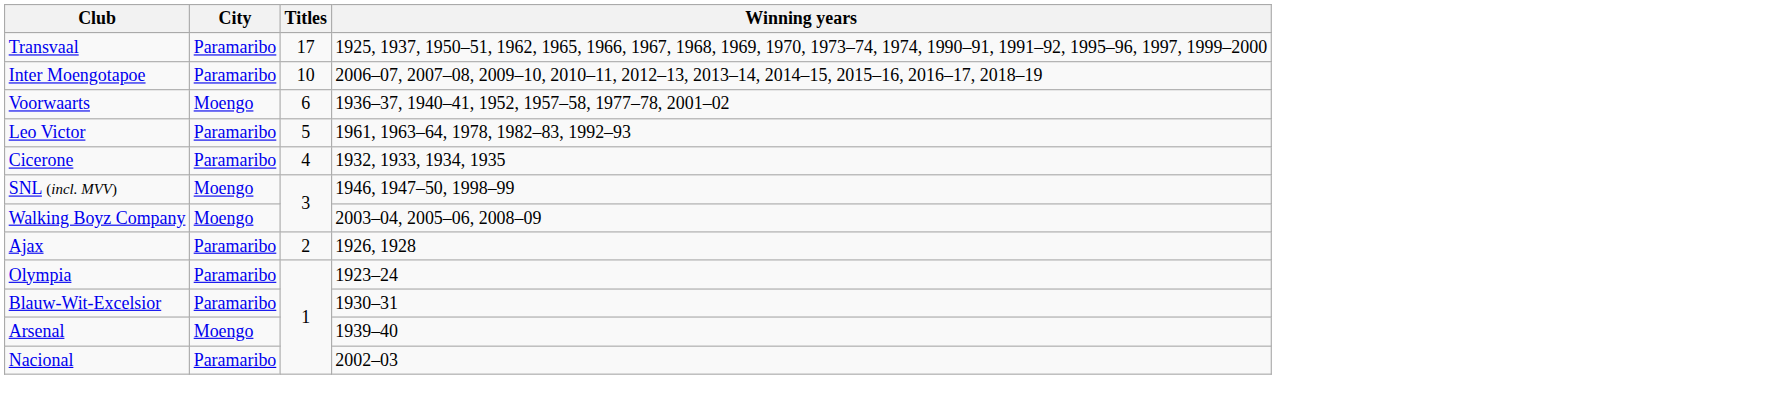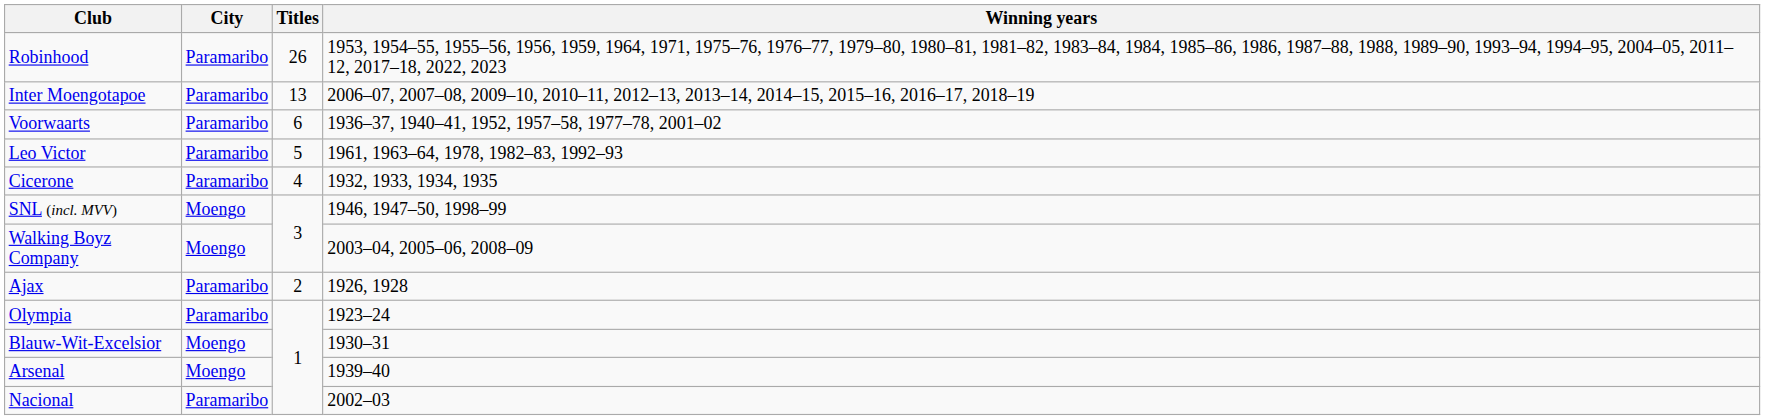 <table class="wikitable sortable">
 <tr>
 <th>Club</th>
 <th>City</th>
 <th>Titles</th>
 <th>Winning years</th>
 </tr>
 <tr>
-<td><a href='#'>Transvaal</a></td>
+<td><a href='#'>Robinhood</a></td>
 <td><a href='#'>Paramaribo</a></td>
-<td style="text-align:center;">17</td>
-<td>1925, 1937, 1950–51, 1962, 1965, 1966, 1967, 1968, 1969, 1970, 1973–74, 1974, 1990–91, 1991–92, 1995–96, 1997, 1999–2000</td>
+<td style="text-align:center;">26</td>
+<td>1953, 1954–55, 1955–56, 1956, 1959, 1964, 1971, 1975–76, 1976–77, 1979–80, 1980–81, 1981–82, 1983–84, 1984, 1985–86, 1986, 1987–88, 1988, 1989–90, 1993–94, 1994–95, 2004–05, 2011–12, 2017–18, 2022, 2023</td>
 </tr>
 <tr>
 <td><a href='#'>Inter Moengotapoe</a></td>
 <td><a href='#'>Paramaribo</a></td>
-<td style="text-align:center;">10</td>
+<td style="text-align:center;">13</td>
 <td>2006–07, 2007–08, 2009–10, 2010–11, 2012–13, 2013–14, 2014–15, 2015–16, 2016–17, 2018–19</td>
 </tr>
 <tr>
 <td><a href='#'>Voorwaarts</a></td>
-<td><a href='#'>Moengo</a></td>
+<td><a href='#'>Paramaribo</a></td>
 <td style="text-align:center;">6</td>
 <td>1936–37, 1940–41, 1952, 1957–58, 1977–78, 2001–02</td>
 </tr>
 <tr>
 <td><a href='#'>Leo Victor</a></td>
 <td><a href='#'>Paramaribo</a></td>
 <td style="text-align:center;">5</td>
 <td>1961, 1963–64, 1978, 1982–83, 1992–93</td>
 </tr>
 <tr>
 <td><a href='#'>Cicerone</a></td>
 <td><a href='#'>Paramaribo</a></td>
 <td style="text-align:center;">4</td>
 <td>1932, 1933, 1934, 1935</td>
 </tr>
 <tr>
 <td><a href='#'>SNL</a> <small>(<em>incl. MVV</em>)</small></td>
 <td><a href='#'>Moengo</a></td>
 <td rowspan="2" style="text-align:center;">3</td>
 <td>1946, 1947–50, 1998–99</td>
 </tr>
 <tr>
 <td><a href='#'>Walking Boyz Company</a></td>
 <td><a href='#'>Moengo</a></td>
 <td>2003–04, 2005–06, 2008–09</td>
 </tr>
 <tr>
 <td><a href='#'>Ajax</a></td>
 <td><a href='#'>Paramaribo</a></td>
 <td style="text-align:center;">2</td>
 <td>1926, 1928</td>
 </tr>
 <tr>
 <td><a href='#'>Olympia</a></td>
 <td><a href='#'>Paramaribo</a></td>
 <td rowspan="4" style="text-align:center;">1</td>
 <td>1923–24</td>
 </tr>
 <tr>
 <td><a href='#'>Blauw-Wit-Excelsior</a></td>
-<td><a href='#'>Paramaribo</a></td>
+<td><a href='#'>Moengo</a></td>
 <td>1930–31</td>
 </tr>
 <tr>
 <td><a href='#'>Arsenal</a></td>
 <td><a href='#'>Moengo</a></td>
 <td>1939–40</td>
 </tr>
 <tr>
 <td><a href='#'>Nacional</a></td>
 <td><a href='#'>Paramaribo</a></td>
 <td>2002–03</td>
 </tr>
 </table>
